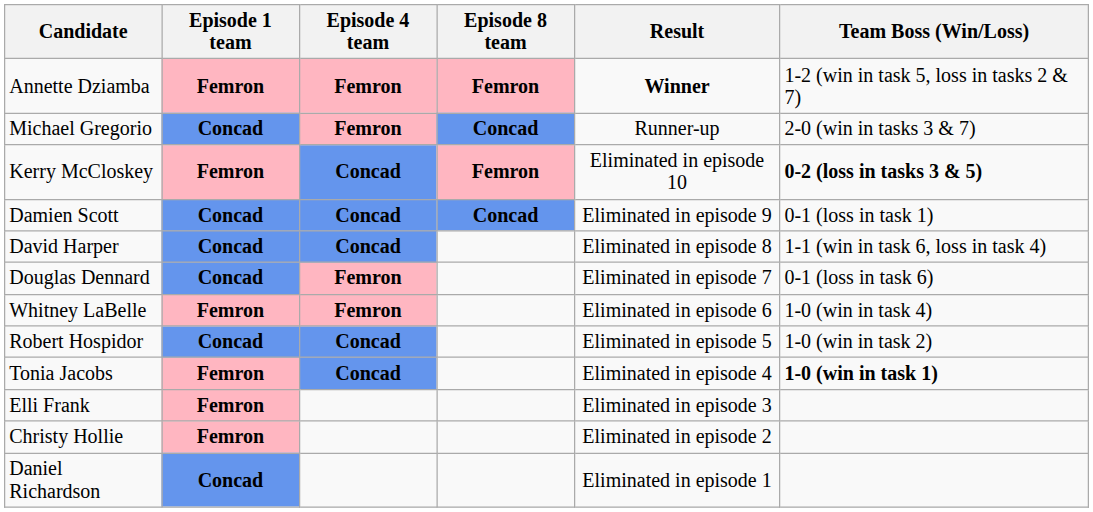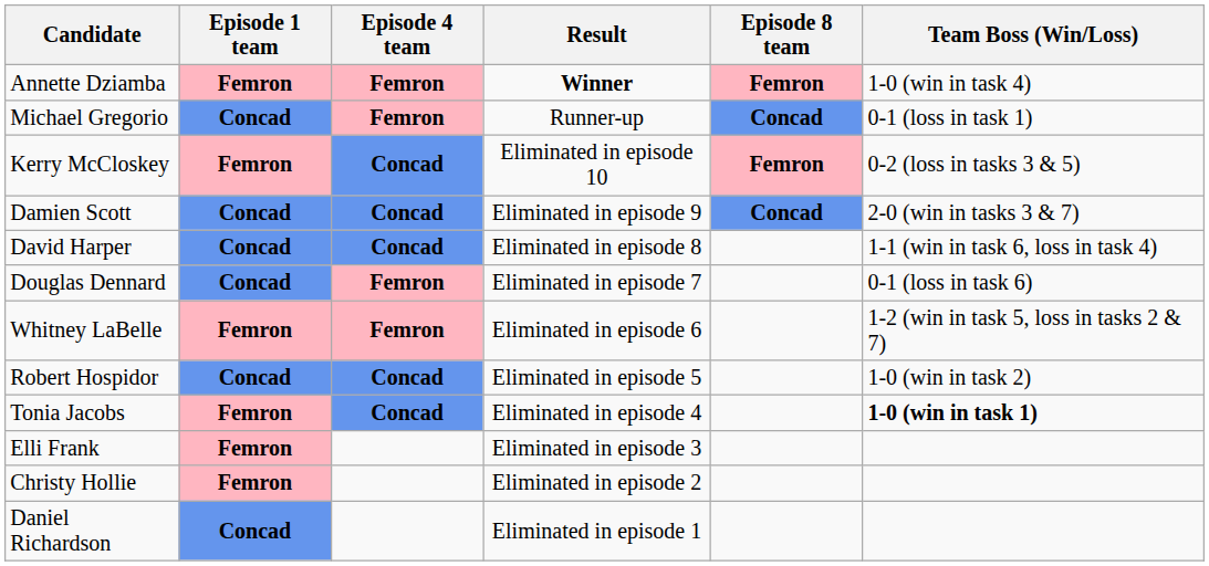 <table class="wikitable">
 <tr>
 <th bgcolor="gray"><span>Candidate</span></th>
 <th bgcolor="gray"><span>Episode 1 team</span></th>
 <th bgcolor="gray"><span>Episode 4 team</span></th>
+<th bgcolor="gray"><span>Result</span></th>
 <th bgcolor="gray"><span>Episode 8 team</span></th>
-<th bgcolor="gray"><span>Result</span></th>
 <th bgcolor="gray"><span>Team Boss (Win/Loss)</span></th>
 </tr>
 <tr>
 <td>Annette Dziamba</td>
 <td align="center" bgcolor="#FFB6C1"><strong>Femron</strong></td>
 <td align="center" bgcolor="#FFB6C1"><strong>Femron</strong></td>
+<td align="center"><strong>Winner</strong></td>
 <td align="center" bgcolor="#FFB6C1"><strong>Femron</strong></td>
-<td align="center"><strong>Winner</strong></td>
-<td>1-2 (win in task 5, loss in tasks 2 & 7)</td>
+<td>1-0 (win in task 4)</td>
 </tr>
 <tr>
 <td>Michael Gregorio</td>
 <td align="center" bgcolor="#6495ED"><strong>Concad</strong></td>
 <td align="center" bgcolor="#FFB6C1"><strong>Femron</strong></td>
+<td align="center">Runner-up</td>
 <td align="center" bgcolor="#6495ED"><strong>Concad</strong></td>
-<td align="center">Runner-up</td>
-<td>2-0 (win in tasks 3 & 7)</td>
+<td>0-1 (loss in task 1)</td>
 </tr>
 <tr>
 <td>Kerry McCloskey</td>
 <td align="center" bgcolor="#FFB6C1"><strong>Femron</strong></td>
 <td align="center" bgcolor="#6495ED"><strong>Concad</strong></td>
+<td align="center">Eliminated in episode 10</td>
 <td align="center" bgcolor="#FFB6C1"><strong>Femron</strong></td>
-<td align="center">Eliminated in episode 10</td>
-<td><strong>0-2 (loss in tasks 3 & 5)</strong></td>
+<td>0-2 (loss in tasks 3 & 5)</td>
 </tr>
 <tr>
 <td>Damien Scott</td>
 <td align="center" bgcolor="#6495ED"><strong>Concad</strong></td>
 <td align="center" bgcolor="#6495ED"><strong>Concad</strong></td>
+<td align="center">Eliminated in episode 9</td>
 <td align="center" bgcolor="#6495ED"><strong>Concad</strong></td>
-<td align="center">Eliminated in episode 9</td>
-<td>0-1 (loss in task 1)</td>
+<td>2-0 (win in tasks 3 & 7)</td>
 </tr>
 <tr>
 <td>David Harper</td>
 <td align="center" bgcolor="#6495ED"><strong>Concad</strong></td>
 <td align="center" bgcolor="#6495ED"><strong>Concad</strong></td>
+<td align="center">Eliminated in episode 8</td>
 <td></td>
-<td align="center">Eliminated in episode 8</td>
 <td>1-1 (win in task 6, loss in task 4)</td>
 </tr>
 <tr>
 <td>Douglas Dennard</td>
 <td align="center" bgcolor="#6495ED"><strong>Concad</strong></td>
 <td align="center" bgcolor="#FFB6C1"><strong>Femron</strong></td>
+<td align="center">Eliminated in episode 7</td>
 <td></td>
-<td align="center">Eliminated in episode 7</td>
 <td>0-1 (loss in task 6)</td>
 </tr>
 <tr>
 <td>Whitney LaBelle</td>
 <td align="center" bgcolor="#FFB6C1"><strong>Femron</strong></td>
 <td align="center" bgcolor="#FFB6C1"><strong>Femron</strong></td>
+<td align="center">Eliminated in episode 6</td>
 <td></td>
-<td align="center">Eliminated in episode 6</td>
-<td>1-0 (win in task 4)</td>
+<td>1-2 (win in task 5, loss in tasks 2 & 7)</td>
 </tr>
 <tr>
 <td>Robert Hospidor</td>
 <td align="center" bgcolor="#6495ED"><strong>Concad</strong></td>
 <td align="center" bgcolor="#6495ED"><strong>Concad</strong></td>
+<td align="center">Eliminated in episode 5</td>
 <td></td>
-<td align="center">Eliminated in episode 5</td>
 <td>1-0 (win in task 2)</td>
 </tr>
 <tr>
 <td>Tonia Jacobs</td>
 <td align="center" bgcolor="#FFB6C1"><strong>Femron</strong></td>
 <td align="center" bgcolor="#6495ED"><strong>Concad</strong></td>
+<td align="center">Eliminated in episode 4</td>
 <td></td>
-<td align="center">Eliminated in episode 4</td>
 <td><strong>1-0 (win in task 1)</strong></td>
 </tr>
 <tr>
 <td>Elli Frank</td>
 <td align="center" bgcolor="#FFB6C1"><strong>Femron</strong></td>
 <td></td>
+<td align="center">Eliminated in episode 3</td>
 <td></td>
-<td align="center">Eliminated in episode 3</td>
 <td></td>
 </tr>
 <tr>
 <td>Christy Hollie</td>
 <td align="center" bgcolor="#FFB6C1"><strong>Femron</strong></td>
 <td></td>
+<td align="center">Eliminated in episode 2</td>
 <td></td>
-<td align="center">Eliminated in episode 2</td>
 <td></td>
 </tr>
 <tr>
 <td>Daniel Richardson</td>
 <td align="center" bgcolor="#6495ED"><strong>Concad</strong></td>
 <td></td>
+<td align="center">Eliminated in episode 1</td>
 <td></td>
-<td align="center">Eliminated in episode 1</td>
 <td></td>
 </tr>
 </table>
